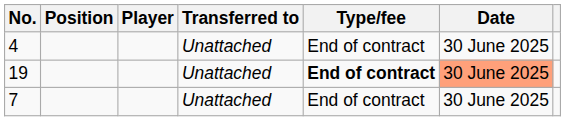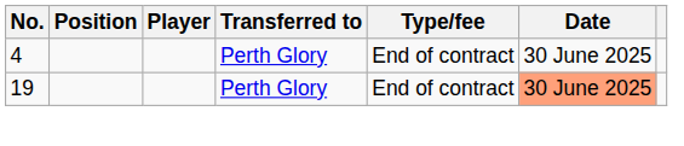 <table class="wikitable plainrowheaders sortable" style="text-align:center; text-align:left">
 <tr>
 <th scope="col">No.</th>
 <th scope="col">Position</th>
 <th scope="col">Player</th>
 <th scope="col">Transferred to</th>
 <th scope="col">Type/fee</th>
 <th scope="col">Date</th>
 <th scope="col" class="unsortable"></th>
 </tr>
 <tr>
 <td>4</td>
 <td></td>
 <td></td>
-<td><em>Unattached</em></td>
+<td><a href='#'>Perth Glory</a></td>
 <td>End of contract</td>
 <td>30 June 2025</td>
 <td></td>
 </tr>
 <tr>
 <td>19</td>
 <td></td>
 <td></td>
-<td><em>Unattached</em></td>
-<td><strong>End of contract</strong></td>
+<td><a href='#'>Perth Glory</a></td>
+<td>End of contract</td>
 <td style="background: lightsalmon;">30 June 2025</td>
 <td></td>
 </tr>
-<tr>
-<td>7</td>
-<td></td>
-<td></td>
-<td><em>Unattached</em></td>
-<td>End of contract</td>
-<td>30 June 2025</td>
-<td></td>
-</tr>
 </table>
